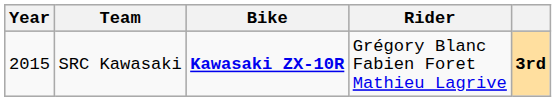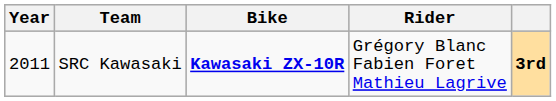 <table class="wikitable" style="text-align:center; font-size:85%">
 <tr>
 <th valign="middle">Year</th>
 <th valign="middle">Team</th>
 <th valign="middle">Bike</th>
 <th valign="middle">Rider</th>
 <th valign="middle"></th>
 </tr>
 <tr>
-<td>2015</td>
+<td>2011</td>
 <td> SRC Kawasaki</td>
 <td><strong><a href='#'>Kawasaki ZX-10R</a></strong></td>
 <td align=left> Grégory Blanc <br> Fabien Foret <br> <a href='#'>Mathieu Lagrive</a></td>
 <th style="background:#ffdf9f;"><strong>3rd</strong></th>
 </tr>
 </table>
